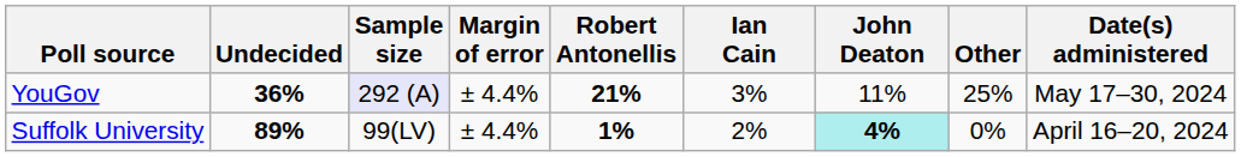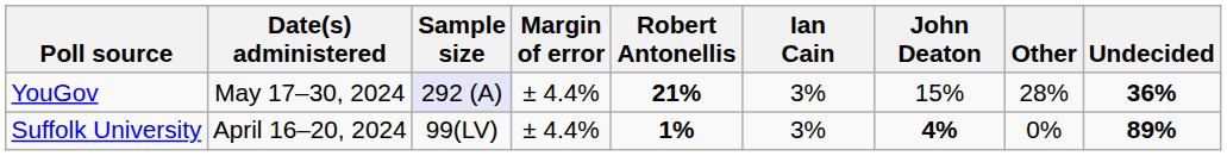 <table class="wikitable" style="font-size:90%;text-align:center;">
 <tr valign=bottom>
 <th>Poll source</th>
-<th>Undecided</th>
+<th>Date(s)<br>administered</th>
 <th>Sample<br>size</th>
 <th>Margin<br>of error</th>
 <th style="width:70px;">Robert<br>Antonellis</th>
 <th style="width:70px;">Ian<br>Cain</th>
 <th style="width:70px;">John<br>Deaton</th>
 <th>Other</th>
-<th>Date(s)<br>administered</th>
+<th>Undecided</th>
 </tr>
 <tr>
 <td style="text-align:left;"><a href='#'>YouGov</a></td>
-<td><strong>36%</strong></td>
+<td>May 17–30, 2024</td>
 <td style="background: lavender;">292 (A)</td>
 <td>± 4.4%</td>
 <td><strong>21%</strong></td>
 <td>3%</td>
-<td>11%</td>
-<td>25%</td>
-<td>May 17–30, 2024</td>
+<td>15%</td>
+<td>28%</td>
+<td><strong>36%</strong></td>
 </tr>
 <tr>
 <td style="text-align:left;"><a href='#'>Suffolk University</a></td>
-<td><strong>89%</strong></td>
+<td>April 16–20, 2024</td>
 <td>99(LV)</td>
 <td>± 4.4%</td>
 <td><strong>1%</strong></td>
-<td>2%</td>
-<td style="background: paleturquoise;"><strong>4%</strong></td>
+<td>3%</td>
+<td><strong>4%</strong></td>
 <td>0%</td>
-<td>April 16–20, 2024</td>
+<td><strong>89%</strong></td>
 </tr>
 </table>
